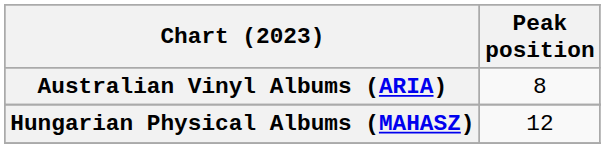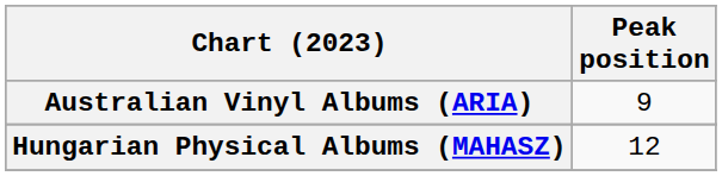 <table class="wikitable sortable plainrowheaders" style="text-align:center">
 <tr>
 <th scope="col">Chart (2023)</th>
 <th scope="col">Peak<br>position</th>
 </tr>
 <tr>
 <th scope="row">Australian Vinyl Albums (<a href='#'>ARIA</a>)</th>
-<td>8</td>
+<td>9</td>
 </tr>
 <tr>
 </tr>
 <tr>
 </tr>
 <tr>
 <th scope="row">Hungarian Physical Albums (<a href='#'>MAHASZ</a>)</th>
 <td>12</td>
 </tr>
 <tr>
 </tr>
 </table>
